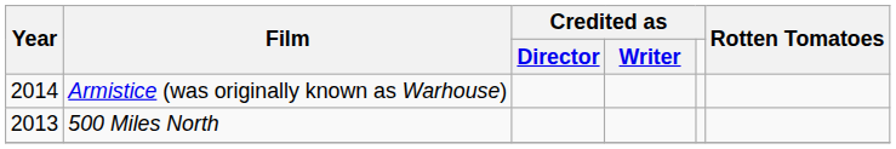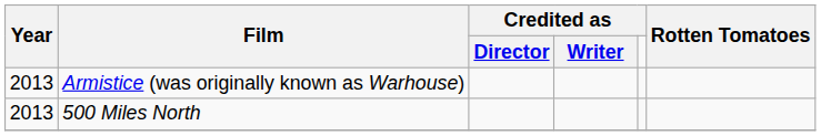 <table class="wikitable">
 <tr>
 <th rowspan="2" style="width:33px;">Year</th>
 <th rowspan="2">Film</th>
 <th colspan="3">Credited as</th>
 <th rowspan="2">Rotten Tomatoes</th>
 </tr>
 <tr>
 <th width=60><a href='#'>Director</a></th>
 <th width=60><a href='#'>Writer</a></th>
 </tr>
 <tr style="text-align:center;">
-<td>2014</td>
+<td>2013</td>
 <td style="text-align:left;"><em><a href='#'>Armistice</a></em> (was originally known as <em>Warhouse</em>)</td>
 <td></td>
 <td></td>
 <td></td>
 <td style="text-align:left;"></td>
 </tr>
 <tr style="text-align:center;">
 <td>2013</td>
 <td style="text-align:left;"><em>500 Miles North</em></td>
 <td></td>
 <td></td>
 <td></td>
 <td style="text-align:left;"></td>
 </tr>
 <tr style="text-align:center;">
 </tr>
 </table>
